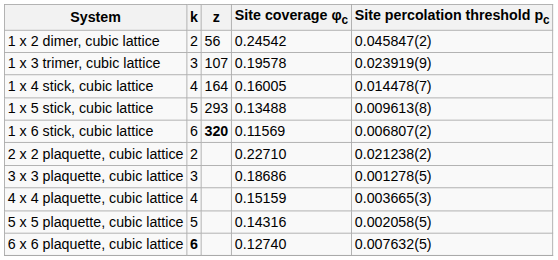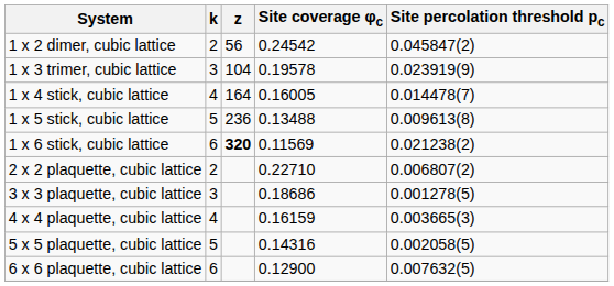 <table class="wikitable">
 <tr>
 <th>System</th>
 <th>k</th>
 <th>z</th>
 <th>Site coverage  φ<sub>c</sub></th>
 <th>Site percolation threshold  p<sub>c</sub></th>
 </tr>
 <tr>
 <td>1 x 2 dimer, cubic lattice</td>
 <td>2</td>
 <td>56</td>
 <td>0.24542</td>
 <td>0.045847(2)</td>
 </tr>
 <tr>
 <td>1 x 3 trimer, cubic lattice</td>
 <td>3</td>
-<td>107</td>
+<td>104</td>
 <td>0.19578</td>
 <td>0.023919(9)</td>
 </tr>
 <tr>
 <td>1 x 4 stick, cubic lattice</td>
 <td>4</td>
 <td>164</td>
 <td>0.16005</td>
 <td>0.014478(7)</td>
 </tr>
 <tr>
 <td>1 x 5 stick, cubic lattice</td>
 <td>5</td>
-<td>293</td>
+<td>236</td>
 <td>0.13488</td>
 <td>0.009613(8)</td>
 </tr>
 <tr>
 <td>1 x 6 stick, cubic lattice</td>
 <td>6</td>
 <td><strong>320</strong></td>
 <td>0.11569</td>
-<td>0.006807(2)</td>
+<td>0.021238(2)</td>
 </tr>
 <tr>
 <td>2 x 2 plaquette, cubic lattice</td>
 <td>2</td>
 <td></td>
 <td>0.22710</td>
-<td>0.021238(2)</td>
+<td>0.006807(2)</td>
 </tr>
 <tr>
 <td>3 x 3 plaquette, cubic lattice</td>
 <td>3</td>
 <td></td>
 <td>0.18686</td>
 <td>0.001278(5)</td>
 </tr>
 <tr>
 <td>4 x 4 plaquette, cubic lattice</td>
 <td>4</td>
 <td></td>
-<td>0.15159</td>
+<td>0.16159</td>
 <td>0.003665(3)</td>
 </tr>
 <tr>
 <td>5 x 5 plaquette, cubic lattice</td>
 <td>5</td>
 <td></td>
 <td>0.14316</td>
 <td>0.002058(5)</td>
 </tr>
 <tr>
 <td>6 x 6 plaquette, cubic lattice</td>
-<td><strong>6</strong></td>
+<td>6</td>
 <td></td>
-<td>0.12740</td>
+<td>0.12900</td>
 <td>0.007632(5)</td>
 </tr>
 <tr>
 </tr>
 </table>
